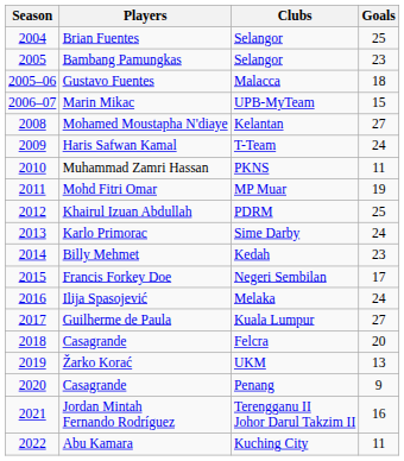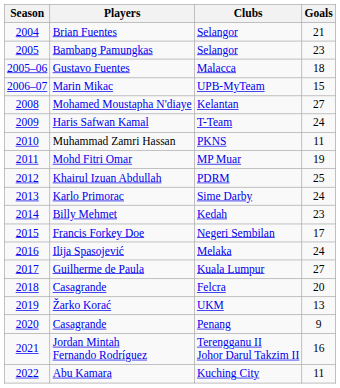 <table class="wikitable sortable">
 <tr>
 <th>Season</th>
 <th>Players</th>
 <th>Clubs</th>
 <th>Goals</th>
 </tr>
 <tr>
 <td align=center><a href='#'>2004</a></td>
 <td> <a href='#'>Brian Fuentes</a></td>
 <td><a href='#'>Selangor</a></td>
-<td align=center>25</td>
+<td align=center>21</td>
 </tr>
 <tr>
 <td align=center><a href='#'>2005</a></td>
 <td> <a href='#'>Bambang Pamungkas</a></td>
 <td><a href='#'>Selangor</a></td>
 <td align=center>23</td>
 </tr>
 <tr>
 <td align=center><a href='#'>2005–06</a></td>
 <td> <a href='#'>Gustavo Fuentes</a></td>
 <td><a href='#'>Malacca</a></td>
 <td align=center>18</td>
 </tr>
 <tr>
 <td align=center><a href='#'>2006–07</a></td>
 <td> <a href='#'>Marin Mikac</a></td>
 <td><a href='#'>UPB-MyTeam</a></td>
 <td align=center>15</td>
 </tr>
 <tr>
 <td align=center><a href='#'>2008</a></td>
 <td> <a href='#'>Mohamed Moustapha N'diaye</a></td>
 <td><a href='#'>Kelantan</a></td>
 <td align=center>27</td>
 </tr>
 <tr>
 <td align=center><a href='#'>2009</a></td>
 <td> <a href='#'>Haris Safwan Kamal</a></td>
 <td><a href='#'>T-Team</a></td>
 <td align=center>24</td>
 </tr>
 <tr>
 <td align=center><a href='#'>2010</a></td>
 <td> Muhammad Zamri Hassan</td>
 <td><a href='#'>PKNS</a></td>
 <td align=center>11</td>
 </tr>
 <tr>
 <td align=center><a href='#'>2011</a></td>
 <td> <a href='#'>Mohd Fitri Omar</a></td>
 <td><a href='#'>MP Muar</a></td>
 <td align=center>19</td>
 </tr>
 <tr>
 <td align=center><a href='#'>2012</a></td>
 <td> <a href='#'>Khairul Izuan Abdullah</a></td>
 <td><a href='#'>PDRM</a></td>
 <td align=center>25</td>
 </tr>
 <tr>
 <td align=center><a href='#'>2013</a></td>
 <td> <a href='#'>Karlo Primorac</a></td>
 <td><a href='#'>Sime Darby</a></td>
 <td align=center>24</td>
 </tr>
 <tr>
 <td align=center><a href='#'>2014</a></td>
 <td> <a href='#'>Billy Mehmet</a></td>
 <td><a href='#'>Kedah</a></td>
 <td align=center>23</td>
 </tr>
 <tr>
 <td align=center><a href='#'>2015</a></td>
 <td> <a href='#'>Francis Forkey Doe</a></td>
 <td><a href='#'>Negeri Sembilan</a></td>
 <td align=center>17</td>
 </tr>
 <tr>
 <td align=center><a href='#'>2016</a></td>
 <td> <a href='#'>Ilija Spasojević</a></td>
 <td><a href='#'>Melaka</a></td>
 <td align=center>24</td>
 </tr>
 <tr>
 <td align=center><a href='#'>2017</a></td>
 <td> <a href='#'>Guilherme de Paula</a></td>
 <td><a href='#'>Kuala Lumpur</a></td>
 <td align=center>27</td>
 </tr>
 <tr>
 <td align=center><a href='#'>2018</a></td>
 <td> <a href='#'>Casagrande</a></td>
 <td><a href='#'>Felcra</a></td>
 <td align=center>20</td>
 </tr>
 <tr>
 <td align=center><a href='#'>2019</a></td>
 <td> <a href='#'>Žarko Korać</a></td>
 <td><a href='#'>UKM</a></td>
 <td align=center>13</td>
 </tr>
 <tr>
 <td align=center><a href='#'>2020</a></td>
 <td> <a href='#'> Casagrande</a></td>
 <td><a href='#'>Penang</a></td>
 <td align=center>9</td>
 </tr>
 <tr>
 <td align=center><a href='#'>2021</a></td>
 <td> <a href='#'>Jordan Mintah</a><br> <a href='#'>Fernando Rodríguez</a></td>
 <td><a href='#'>Terengganu II</a><br><a href='#'>Johor Darul Takzim II</a></td>
 <td align=center>16</td>
 </tr>
 <tr>
 <td align=center><a href='#'>2022</a></td>
 <td> <a href='#'>Abu Kamara</a></td>
 <td><a href='#'> Kuching City</a></td>
 <td align=center>11</td>
 </tr>
 </table>
